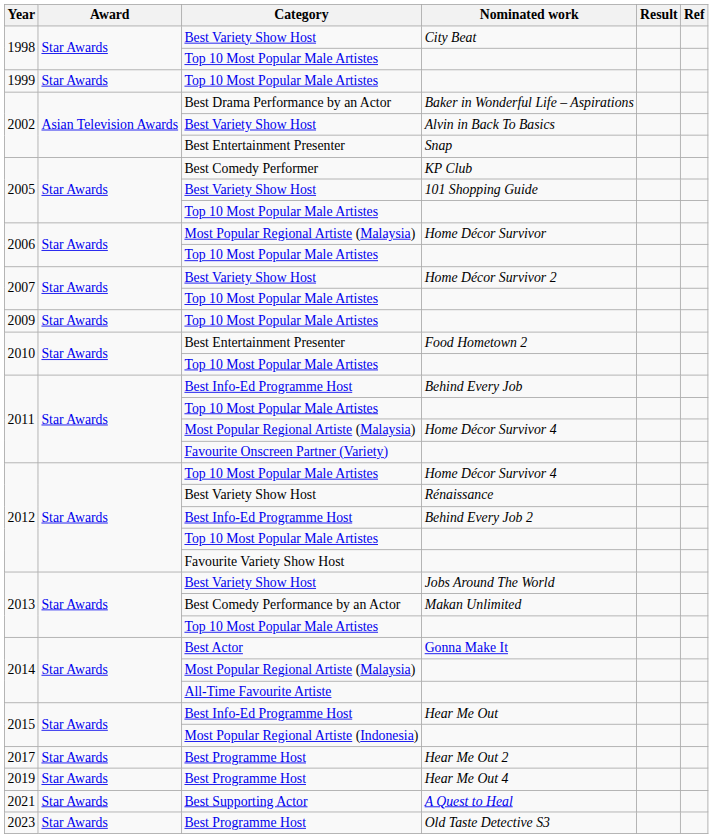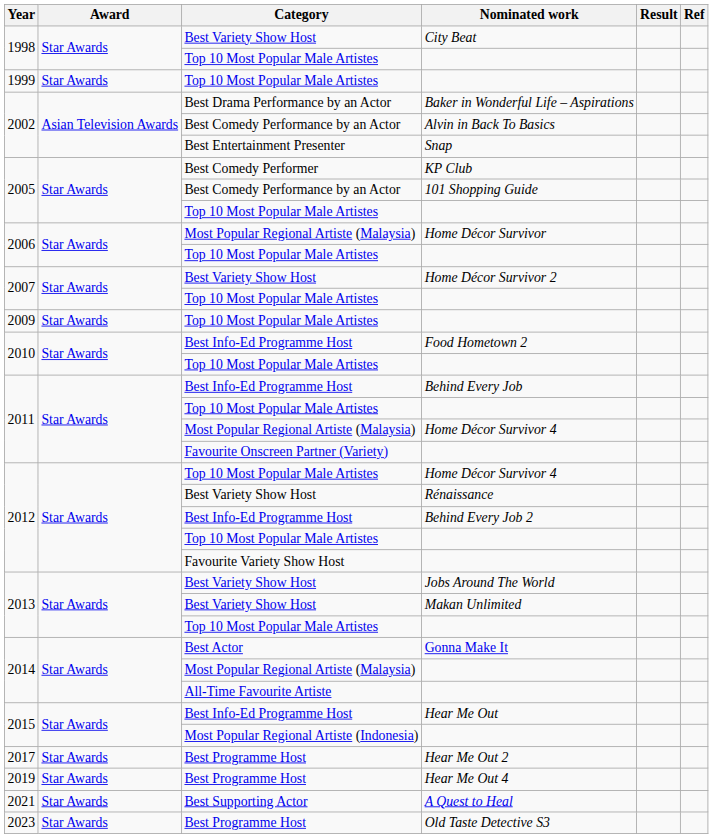 <table class="wikitable sortable">
 <tr>
 <th>Year</th>
 <th>Award</th>
 <th>Category</th>
 <th>Nominated work</th>
 <th>Result</th>
 <th>Ref</th>
 </tr>
 <tr>
 <td rowspan="2">1998</td>
 <td rowspan="2"><a href='#'>Star Awards</a></td>
 <td><a href='#'>Best Variety Show Host</a></td>
 <td><em>City Beat</em></td>
 <td></td>
 <td></td>
 </tr>
 <tr>
 <td><a href='#'>Top 10 Most Popular Male Artistes</a></td>
 <td></td>
 <td></td>
 <td></td>
 </tr>
 <tr>
 <td>1999</td>
 <td><a href='#'>Star Awards</a></td>
 <td><a href='#'>Top 10 Most Popular Male Artistes</a></td>
 <td></td>
 <td></td>
 <td></td>
 </tr>
 <tr>
 <td rowspan="3">2002</td>
 <td rowspan="3"><a href='#'>Asian Television Awards</a></td>
 <td>Best Drama Performance by an Actor</td>
 <td><em>Baker in Wonderful Life – Aspirations</em></td>
 <td></td>
 <td></td>
 </tr>
 <tr>
-<td><a href='#'>Best Variety Show Host</a></td>
+<td>Best Comedy Performance by an Actor</td>
 <td><em>Alvin in Back To Basics</em></td>
 <td></td>
 <td></td>
 </tr>
 <tr>
 <td>Best Entertainment Presenter</td>
 <td><em>Snap</em></td>
 <td></td>
 <td></td>
 </tr>
 <tr>
 <td rowspan="3">2005</td>
 <td rowspan="3"><a href='#'>Star Awards</a></td>
 <td>Best Comedy Performer</td>
 <td><em>KP Club</em></td>
 <td></td>
 <td></td>
 </tr>
 <tr>
-<td><a href='#'>Best Variety Show Host</a></td>
+<td>Best Comedy Performance by an Actor</td>
 <td><em>101 Shopping Guide</em></td>
 <td></td>
 <td></td>
 </tr>
 <tr>
 <td><a href='#'>Top 10 Most Popular Male Artistes</a></td>
 <td></td>
 <td></td>
 <td></td>
 </tr>
 <tr>
 <td rowspan="2">2006</td>
 <td rowspan="2"><a href='#'>Star Awards</a></td>
 <td><a href='#'>Most Popular Regional Artiste</a> (<a href='#'>Malaysia</a>)</td>
 <td><em>Home Décor Survivor</em></td>
 <td></td>
 <td></td>
 </tr>
 <tr>
 <td><a href='#'>Top 10 Most Popular Male Artistes</a></td>
 <td></td>
 <td></td>
 <td></td>
 </tr>
 <tr>
 <td rowspan="2">2007</td>
 <td rowspan="2"><a href='#'>Star Awards</a></td>
 <td><a href='#'>Best Variety Show Host</a></td>
 <td><em>Home Décor Survivor 2</em></td>
 <td></td>
 <td></td>
 </tr>
 <tr>
 <td><a href='#'>Top 10 Most Popular Male Artistes</a></td>
 <td></td>
 <td></td>
 <td></td>
 </tr>
 <tr>
 <td>2009</td>
 <td><a href='#'>Star Awards</a></td>
 <td><a href='#'>Top 10 Most Popular Male Artistes</a></td>
 <td></td>
 <td></td>
 <td></td>
 </tr>
 <tr>
 <td rowspan="2">2010</td>
 <td rowspan="2"><a href='#'>Star Awards</a></td>
-<td>Best Entertainment Presenter</td>
+<td><a href='#'>Best Info-Ed Programme Host</a></td>
 <td><em>Food Hometown 2</em></td>
 <td></td>
 <td></td>
 </tr>
 <tr>
 <td><a href='#'>Top 10 Most Popular Male Artistes</a></td>
 <td></td>
 <td></td>
 <td></td>
 </tr>
 <tr>
 <td rowspan="4">2011</td>
 <td rowspan="4"><a href='#'>Star Awards</a></td>
 <td><a href='#'>Best Info-Ed Programme Host</a></td>
 <td><em>Behind Every Job</em></td>
 <td></td>
 <td></td>
 </tr>
 <tr>
 <td><a href='#'>Top 10 Most Popular Male Artistes</a></td>
 <td></td>
 <td></td>
 <td></td>
 </tr>
 <tr>
 <td><a href='#'>Most Popular Regional Artiste</a> (<a href='#'>Malaysia</a>)</td>
 <td><em>Home Décor Survivor 4</em></td>
 <td></td>
 <td></td>
 </tr>
 <tr>
 <td><a href='#'>Favourite Onscreen Partner (Variety)</a></td>
 <td></td>
 <td></td>
 <td></td>
 </tr>
 <tr>
 <td rowspan="5">2012</td>
 <td rowspan="5"><a href='#'>Star Awards</a></td>
 <td><a href='#'>Top 10 Most Popular Male Artistes</a></td>
 <td><em>Home Décor Survivor 4</em></td>
 <td></td>
 <td></td>
 </tr>
 <tr>
 <td>Best Variety Show Host</td>
 <td><em>Rénaissance</em></td>
 <td></td>
 <td></td>
 </tr>
 <tr>
 <td><a href='#'>Best Info-Ed Programme Host</a></td>
 <td><em>Behind Every Job 2</em></td>
 <td></td>
 <td></td>
 </tr>
 <tr>
 <td><a href='#'>Top 10 Most Popular Male Artistes</a></td>
 <td></td>
 <td></td>
 <td></td>
 </tr>
 <tr>
 <td>Favourite Variety Show Host</td>
 <td></td>
 <td></td>
 <td></td>
 </tr>
 <tr>
 <td rowspan="3">2013</td>
 <td rowspan="3"><a href='#'>Star Awards</a></td>
 <td><a href='#'>Best Variety Show Host</a></td>
 <td><em>Jobs Around The World</em></td>
 <td></td>
 <td></td>
 </tr>
 <tr>
-<td>Best Comedy Performance by an Actor</td>
+<td><a href='#'>Best Variety Show Host</a></td>
 <td><em>Makan Unlimited</em></td>
 <td></td>
 <td></td>
 </tr>
 <tr>
 <td><a href='#'>Top 10 Most Popular Male Artistes</a></td>
 <td></td>
 <td></td>
 <td></td>
 </tr>
 <tr>
 <td rowspan="3">2014</td>
 <td rowspan="3"><a href='#'>Star Awards</a></td>
 <td><a href='#'>Best Actor</a></td>
 <td><a href='#'>Gonna Make It</a></td>
 <td></td>
 <td></td>
 </tr>
 <tr>
 <td><a href='#'>Most Popular Regional Artiste</a> (<a href='#'>Malaysia</a>)</td>
 <td></td>
 <td></td>
 <td></td>
 </tr>
 <tr>
 <td><a href='#'>All-Time Favourite Artiste</a></td>
 <td></td>
 <td></td>
 <td></td>
 </tr>
 <tr>
 <td rowspan="2">2015</td>
 <td rowspan="2"><a href='#'>Star Awards</a></td>
 <td><a href='#'>Best Info-Ed Programme Host</a></td>
 <td><em>Hear Me Out</em></td>
 <td></td>
 <td></td>
 </tr>
 <tr>
 <td><a href='#'>Most Popular Regional Artiste</a> (<a href='#'>Indonesia</a>)</td>
 <td></td>
 <td></td>
 <td></td>
 </tr>
 <tr>
 <td>2017</td>
 <td><a href='#'>Star Awards</a></td>
 <td><a href='#'>Best Programme Host</a></td>
 <td><em>Hear Me Out 2</em></td>
 <td></td>
 <td></td>
 </tr>
 <tr>
 <td>2019</td>
 <td><a href='#'>Star Awards</a></td>
 <td><a href='#'>Best Programme Host</a></td>
 <td><em>Hear Me Out 4</em></td>
 <td></td>
 <td></td>
 </tr>
 <tr>
 <td>2021</td>
 <td><a href='#'>Star Awards</a></td>
 <td><a href='#'>Best Supporting Actor</a></td>
 <td><em><a href='#'>A Quest to Heal</a></em> </td>
 <td></td>
 <td></td>
 </tr>
 <tr>
 <td>2023</td>
 <td><a href='#'>Star Awards</a></td>
 <td><a href='#'>Best Programme Host</a></td>
 <td><em>Old Taste Detective S3</em></td>
 <td></td>
 <td></td>
 </tr>
 </table>
